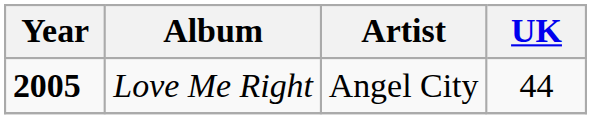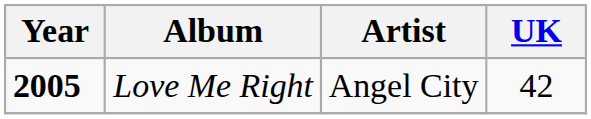 <table class="wikitable">
 <tr>
 <th width="40">Year</th>
 <th>Album</th>
 <th>Artist</th>
 <th width="40"><a href='#'>UK</a></th>
 </tr>
 <tr>
 <td align="left" valign="top"><strong>2005</strong></td>
 <td align="left" valign="top"><em>Love Me Right</em></td>
 <td align="center" valign="top">Angel City</td>
-<td align="center" valign="top">44</td>
+<td align="center" valign="top">42</td>
 </tr>
 <tr>
 </tr>
 </table>
